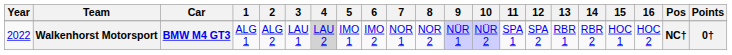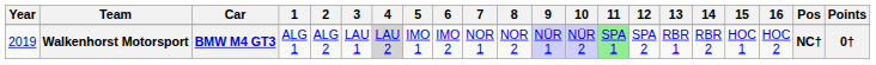 <table class="wikitable" style="text-align:center; font-size:85%">
 <tr>
 <th>Year</th>
 <th>Team</th>
 <th>Car</th>
 <th>1</th>
 <th>2</th>
 <th>3</th>
 <th>4</th>
 <th>5</th>
 <th>6</th>
 <th>7</th>
 <th>8</th>
 <th>9</th>
 <th>10</th>
 <th>11</th>
 <th>12</th>
 <th>13</th>
 <th>14</th>
 <th>15</th>
 <th>16</th>
 <th>Pos</th>
 <th>Points</th>
 </tr>
 <tr>
 </tr>
 <tr>
-<td><a href='#'>2022</a></td>
+<td><a href='#'>2019</a></td>
 <th nowrap>Walkenhorst Motorsport</th>
 <th nowrap><a href='#'>BMW M4 GT3</a></th>
 <td><a href='#'>ALG<br>1</a></td>
 <td><a href='#'>ALG<br>2</a></td>
 <td><a href='#'>LAU<br>1</a></td>
 <td style="background: lightgrey;"><a href='#'>LAU<br>2</a></td>
 <td><a href='#'>IMO<br>1</a></td>
 <td><a href='#'>IMO<br>2</a></td>
 <td><a href='#'>NOR<br>1</a></td>
 <td><a href='#'>NOR<br>2</a></td>
 <td style="background:#CFCFFF;"><a href='#'>NÜR<br>1</a><br></td>
 <td style="background:#CFCFFF;"><a href='#'>NÜR<br>2</a><br></td>
-<td><a href='#'>SPA<br>1</a></td>
+<td style="background: lightgreen;"><a href='#'>SPA<br>1</a></td>
 <td><a href='#'>SPA<br>2</a></td>
 <td><a href='#'>RBR<br>1</a></td>
 <td><a href='#'>RBR<br>2</a></td>
 <td><a href='#'>HOC<br>1</a></td>
 <td><a href='#'>HOC<br>2</a></td>
 <th>NC†</th>
 <th>0†</th>
 </tr>
 </table>
